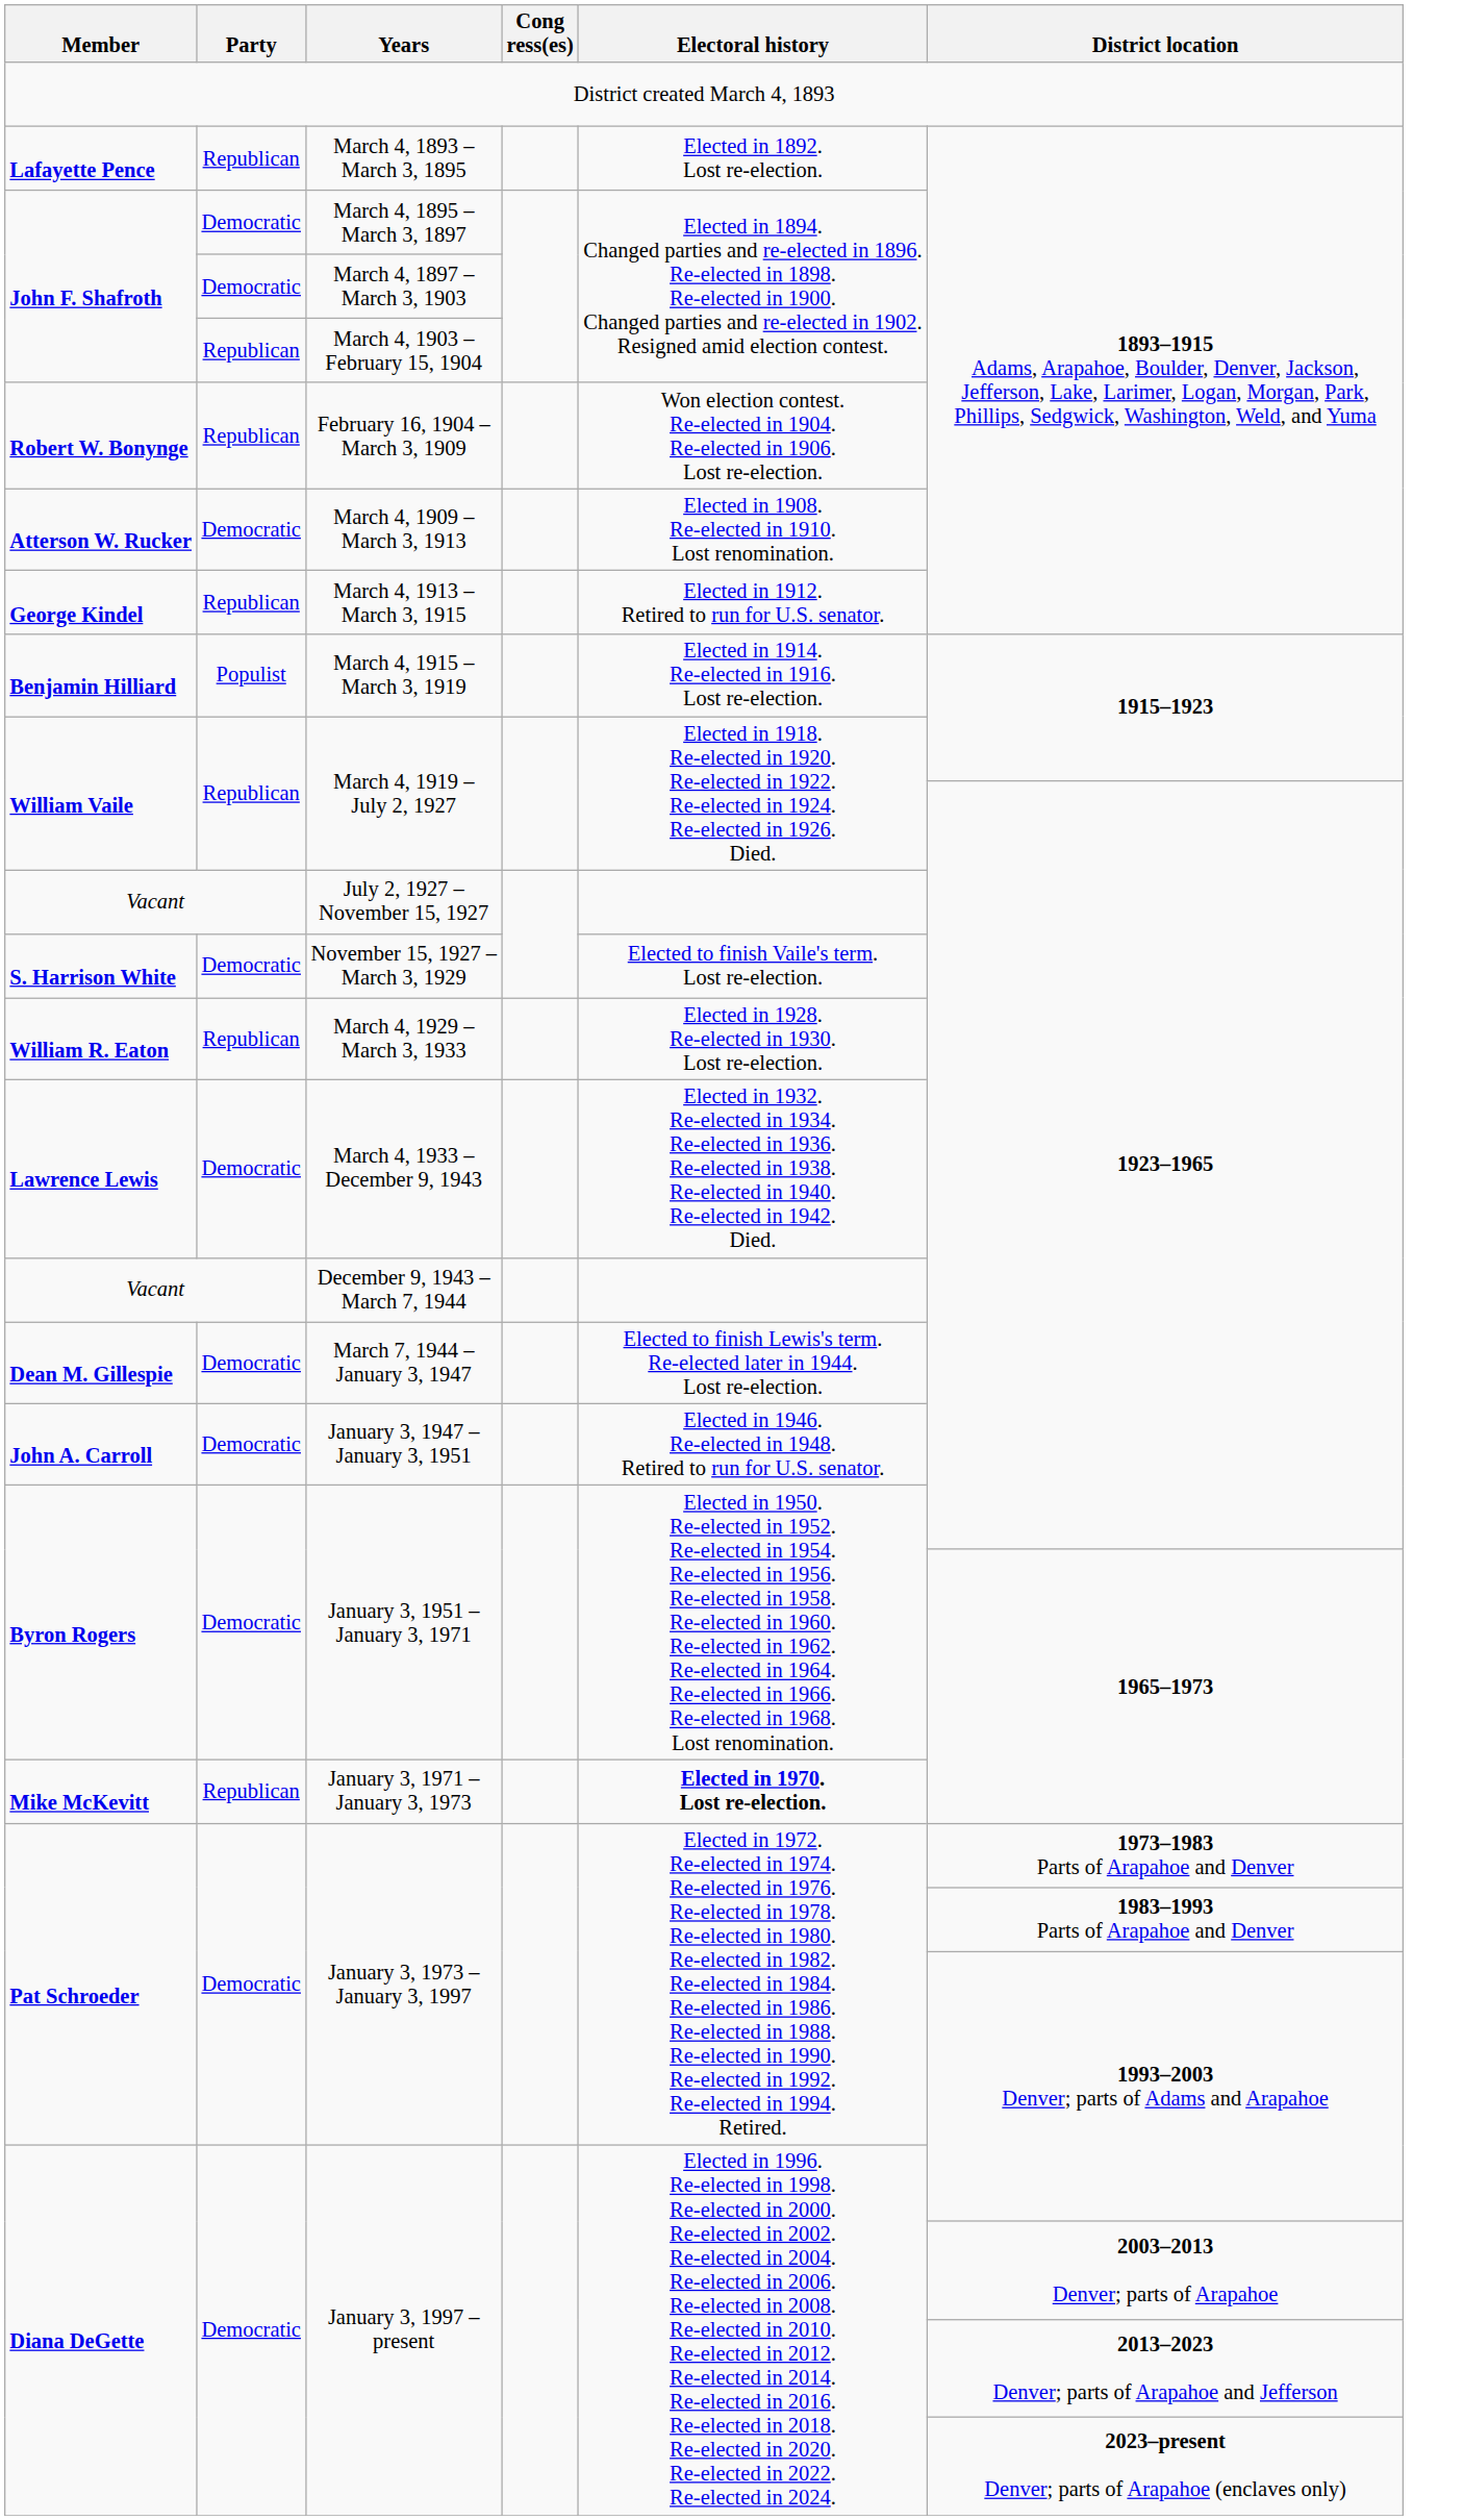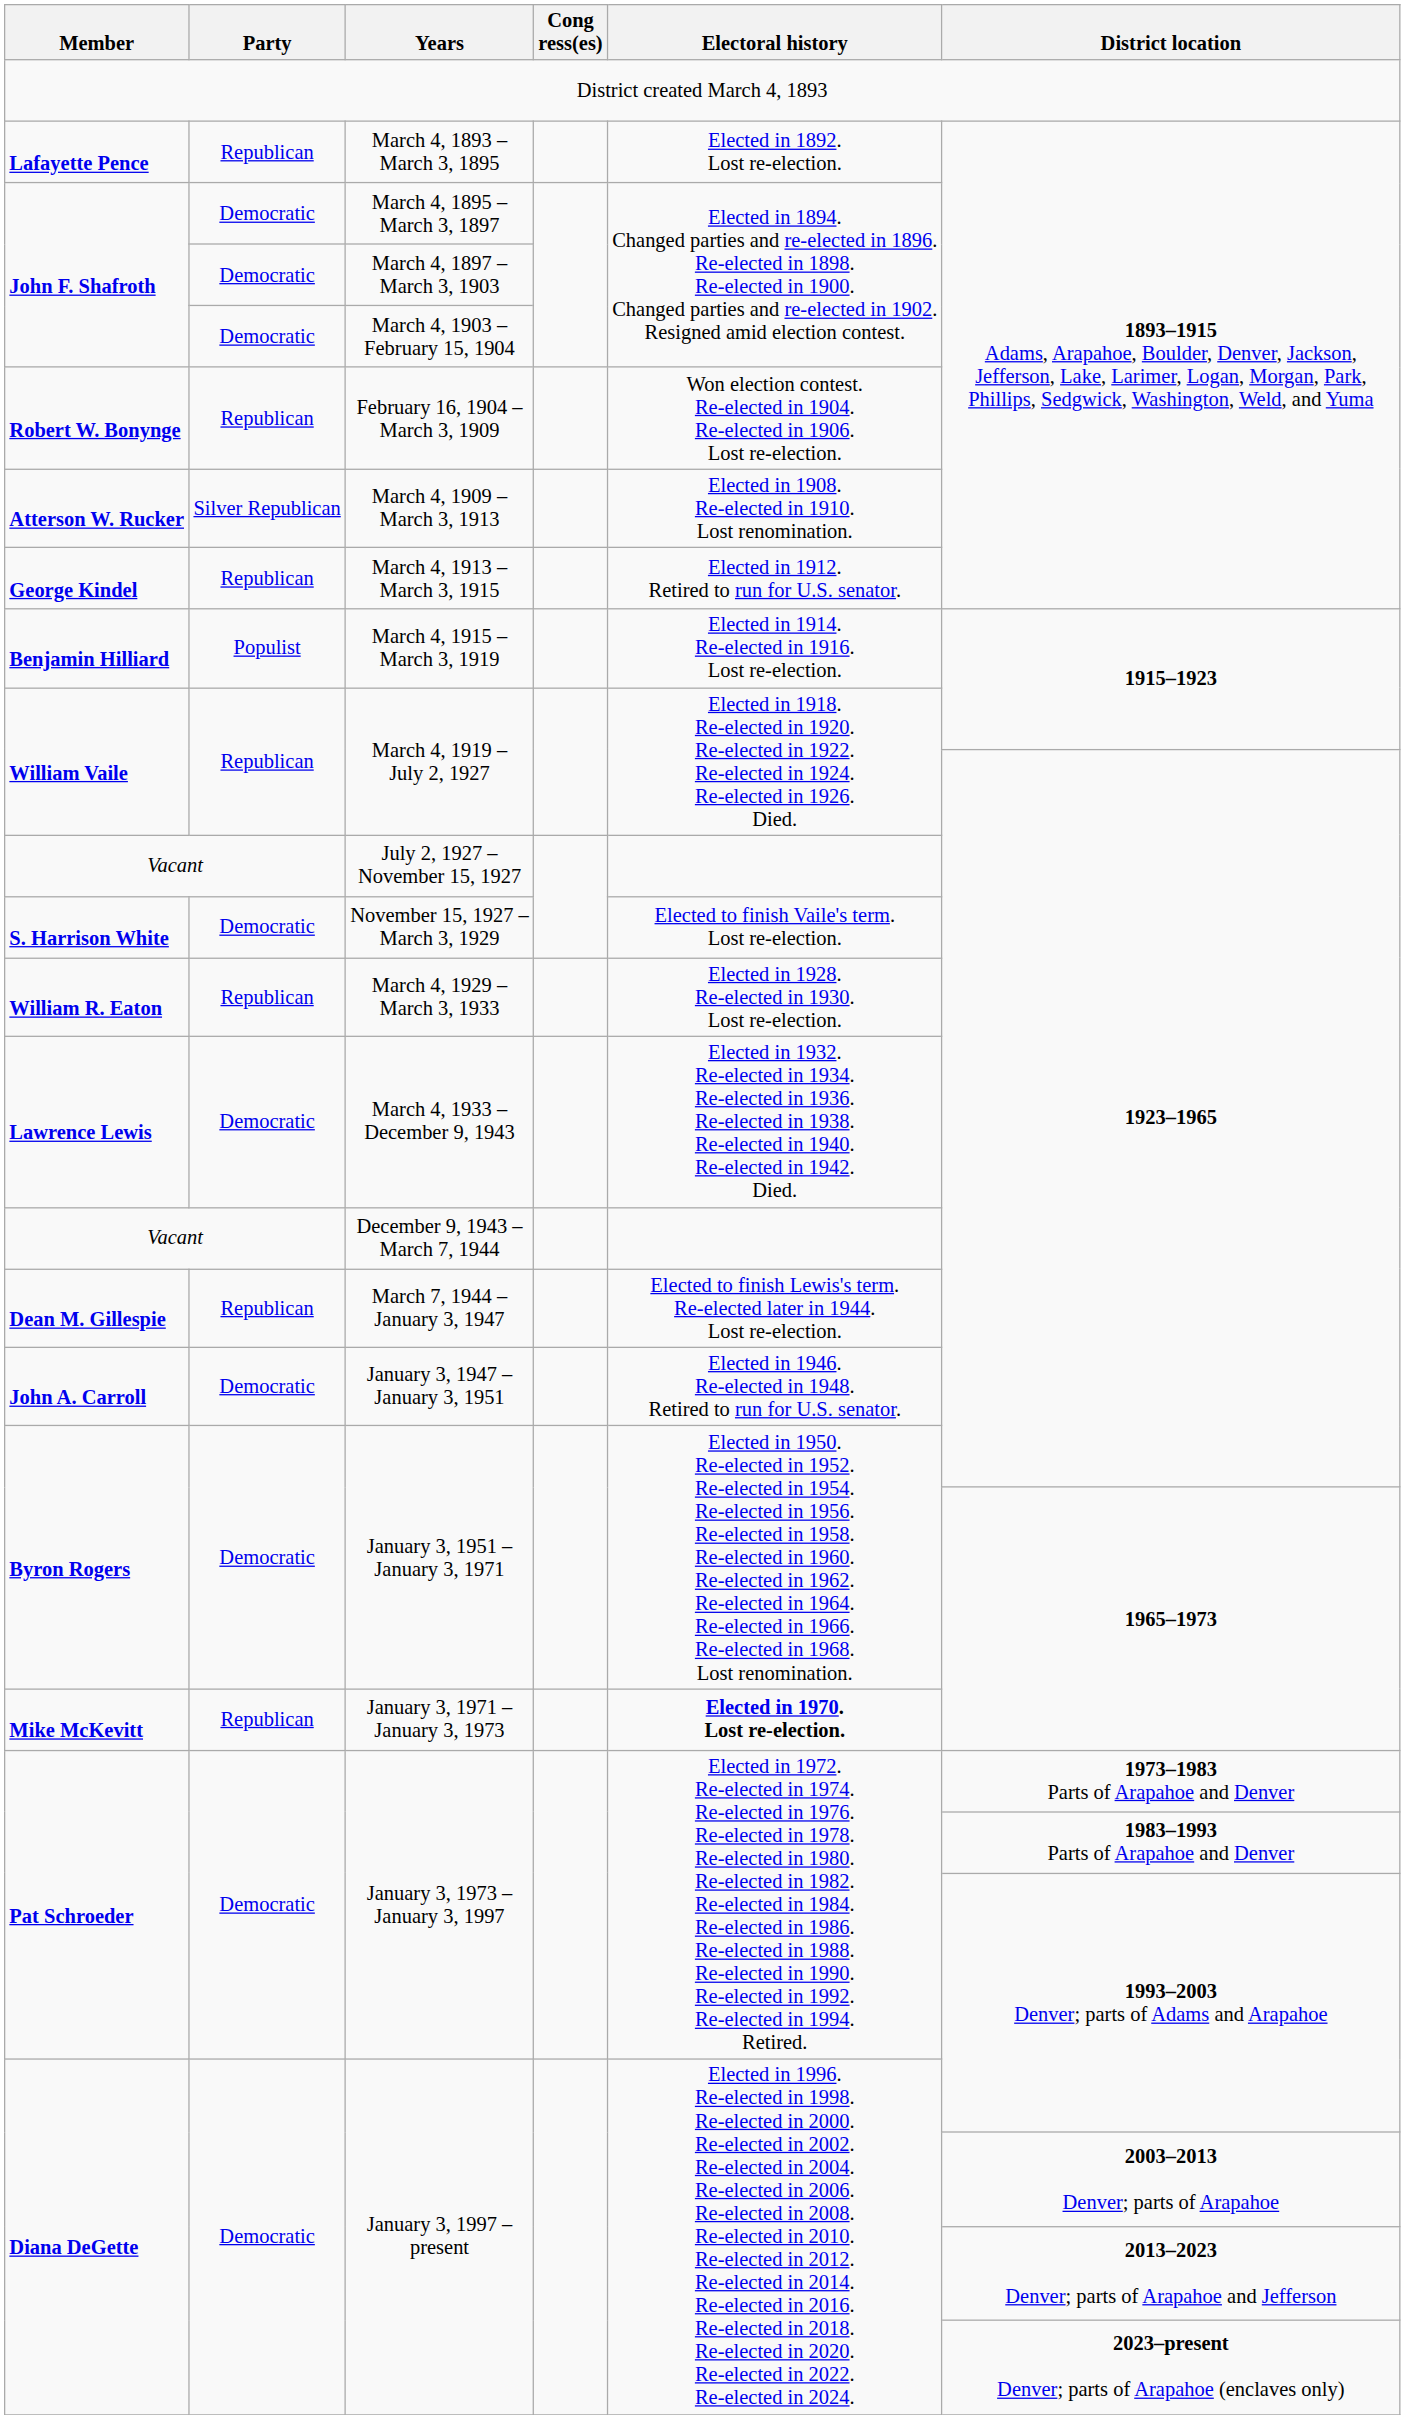 <table class="wikitable" style="text-align:center">
 <tr valign="bottom">
 <th>Member</th>
 <th>Party</th>
 <th>Years</th>
 <th>Cong<br>ress(es)</th>
 <th>Electoral history</th>
 <th width=350>District location</th>
 </tr>
 <tr style="height:3em">
 <td colspan=6>District created March 4, 1893</td>
 </tr>
 <tr style="height:3em">
 <td align="left"><br><strong><a href='#'>Lafayette Pence</a></strong><br></td>
 <td><a href='#'>Republican</a></td>
 <td nowrap="">March 4, 1893 –<br>March 3, 1895</td>
 <td></td>
 <td><a href='#'>Elected in 1892</a>.<br>Lost re-election.</td>
 <td rowspan=7><strong>1893–1915</strong><br><a href='#'>Adams</a>, <a href='#'>Arapahoe</a>, <a href='#'>Boulder</a>, <a href='#'>Denver</a>, <a href='#'>Jackson</a>, <a href='#'>Jefferson</a>, <a href='#'>Lake</a>, <a href='#'>Larimer</a>, <a href='#'>Logan</a>, <a href='#'>Morgan</a>, <a href='#'>Park</a>, <a href='#'>Phillips</a>, <a href='#'>Sedgwick</a>, <a href='#'>Washington</a>, <a href='#'>Weld</a>, and <a href='#'>Yuma</a></td>
 </tr>
 <tr style="height:3em">
 <td rowspan="3" align="left"><br><strong><a href='#'>John F. Shafroth</a></strong><br></td>
 <td><a href='#'>Democratic</a></td>
 <td nowrap="">March 4, 1895 –<br>March 3, 1897</td>
 <td rowspan="3"></td>
 <td rowspan="3"><a href='#'>Elected in 1894</a>.<br>Changed parties and <a href='#'>re-elected in 1896</a>.<br><a href='#'>Re-elected in 1898</a>.<br><a href='#'>Re-elected in 1900</a>.<br>Changed parties and <a href='#'>re-elected in 1902</a>.<br>Resigned amid election contest.</td>
 </tr>
 <tr style="height:3em">
 <td><a href='#'>Democratic</a></td>
 <td nowrap="">March 4, 1897 –<br>March 3, 1903</td>
 </tr>
 <tr style="height:3em">
-<td><a href='#'>Republican</a></td>
+<td><a href='#'>Democratic</a></td>
 <td nowrap="">March 4, 1903 –<br>February 15, 1904</td>
 </tr>
 <tr style="height:3em">
 <td align="left"><br><strong><a href='#'>Robert W. Bonynge</a></strong><br></td>
 <td><a href='#'>Republican</a></td>
 <td nowrap="">February 16, 1904 –<br>March 3, 1909</td>
 <td></td>
 <td>Won election contest.<br><a href='#'>Re-elected in 1904</a>.<br><a href='#'>Re-elected in 1906</a>.<br>Lost re-election.</td>
 </tr>
 <tr style="height:3em">
 <td align="left"><br><strong><a href='#'>Atterson W. Rucker</a></strong><br></td>
-<td><a href='#'>Democratic</a></td>
+<td><a href='#'>Silver Republican</a></td>
 <td nowrap="">March 4, 1909 –<br>March 3, 1913</td>
 <td></td>
 <td><a href='#'>Elected in 1908</a>.<br><a href='#'>Re-elected in 1910</a>.<br>Lost renomination.</td>
 </tr>
 <tr style="height:3em">
 <td align="left"><br><strong><a href='#'>George Kindel</a></strong><br></td>
 <td><a href='#'>Republican</a></td>
 <td nowrap="">March 4, 1913 –<br>March 3, 1915</td>
 <td></td>
 <td><a href='#'>Elected in 1912</a>.<br>Retired to <a href='#'>run for U.S. senator</a>.</td>
 </tr>
 <tr style="height:3em">
 <td align="left"><br><strong><a href='#'>Benjamin Hilliard</a></strong><br></td>
 <td><a href='#'>Populist</a></td>
 <td nowrap="">March 4, 1915 –<br>March 3, 1919</td>
 <td></td>
 <td><a href='#'>Elected in 1914</a>.<br><a href='#'>Re-elected in 1916</a>.<br>Lost re-election.</td>
 <td rowspan=2><strong>1915–1923</strong><br></td>
 </tr>
 <tr style="height:3em">
 <td rowspan=2 align="left"><br><strong><a href='#'>William Vaile</a></strong><br></td>
 <td rowspan=2 ><a href='#'>Republican</a></td>
 <td rowspan=2 nowrap="">March 4, 1919 –<br>July 2, 1927</td>
 <td rowspan=2></td>
 <td rowspan=2><a href='#'>Elected in 1918</a>.<br><a href='#'>Re-elected in 1920</a>.<br><a href='#'>Re-elected in 1922</a>.<br><a href='#'>Re-elected in 1924</a>.<br><a href='#'>Re-elected in 1926</a>.<br>Died.</td>
 </tr>
 <tr style="height:3em">
 <td rowspan=9><strong>1923–1965</strong><br></td>
 </tr>
 <tr style="height:3em">
 <td colspan="2"><em>Vacant</em></td>
 <td nowrap="">July 2, 1927 –<br>November 15, 1927</td>
 <td rowspan=2></td>
 </tr>
 <tr style="height:3em">
 <td align="left"><br><strong><a href='#'>S. Harrison White</a></strong><br></td>
 <td><a href='#'>Democratic</a></td>
 <td nowrap="">November 15, 1927 –<br>March 3, 1929</td>
 <td><a href='#'>Elected to finish Vaile's term</a>.<br>Lost re-election.</td>
 </tr>
 <tr style="height:3em">
 <td align="left"><br><strong><a href='#'>William R. Eaton</a></strong><br></td>
 <td><a href='#'>Republican</a></td>
 <td nowrap="">March 4, 1929 –<br>March 3, 1933</td>
 <td></td>
 <td><a href='#'>Elected in 1928</a>.<br><a href='#'>Re-elected in 1930</a>.<br>Lost re-election.</td>
 </tr>
 <tr style="height:3em">
 <td align="left"><br><strong><a href='#'>Lawrence Lewis</a></strong><br></td>
 <td><a href='#'>Democratic</a></td>
 <td nowrap="">March 4, 1933 –<br>December 9, 1943</td>
 <td></td>
 <td><a href='#'>Elected in 1932</a>.<br><a href='#'>Re-elected in 1934</a>.<br><a href='#'>Re-elected in 1936</a>.<br><a href='#'>Re-elected in 1938</a>.<br><a href='#'>Re-elected in 1940</a>.<br><a href='#'>Re-elected in 1942</a>.<br>Died.</td>
 </tr>
 <tr style="height:3em">
 <td colspan="2"><em>Vacant</em></td>
 <td nowrap="">December 9, 1943 –<br>March 7, 1944</td>
 <td></td>
 </tr>
 <tr style="height:3em">
 <td align="left"><br><strong><a href='#'>Dean M. Gillespie</a></strong><br></td>
-<td><a href='#'>Democratic</a></td>
+<td><a href='#'>Republican</a></td>
 <td nowrap="">March 7, 1944 –<br>January 3, 1947</td>
 <td></td>
 <td><a href='#'>Elected to finish Lewis's term</a>.<br><a href='#'>Re-elected later in 1944</a>.<br>Lost re-election.</td>
 </tr>
 <tr style="height:3em">
 <td align="left"><br><strong><a href='#'>John A. Carroll</a></strong><br></td>
 <td><a href='#'>Democratic</a></td>
 <td nowrap="">January 3, 1947 –<br>January 3, 1951</td>
 <td></td>
 <td><a href='#'>Elected in 1946</a>.<br><a href='#'>Re-elected in 1948</a>.<br>Retired to <a href='#'>run for U.S. senator</a>.</td>
 </tr>
 <tr style="height:3em">
 <td rowspan=2 align="left"><br><strong><a href='#'>Byron Rogers</a></strong><br></td>
 <td rowspan=2 ><a href='#'>Democratic</a></td>
 <td rowspan=2 nowrap="">January 3, 1951 –<br>January 3, 1971</td>
 <td rowspan=2></td>
 <td rowspan=2><a href='#'>Elected in 1950</a>.<br><a href='#'>Re-elected in 1952</a>.<br><a href='#'>Re-elected in 1954</a>.<br><a href='#'>Re-elected in 1956</a>.<br><a href='#'>Re-elected in 1958</a>.<br><a href='#'>Re-elected in 1960</a>.<br><a href='#'>Re-elected in 1962</a>.<br><a href='#'>Re-elected in 1964</a>.<br><a href='#'>Re-elected in 1966</a>.<br><a href='#'>Re-elected in 1968</a>.<br>Lost renomination.</td>
 </tr>
 <tr style="height:3em">
 <td rowspan=2><strong>1965–1973</strong><br></td>
 </tr>
 <tr style="height:3em">
 <td align="left"><br><strong><a href='#'>Mike McKevitt</a></strong><br></td>
 <td><a href='#'>Republican</a></td>
 <td nowrap="">January 3, 1971 –<br>January 3, 1973</td>
 <td></td>
 <td><strong><a href='#'>Elected in 1970</a>.<br>Lost re-election.</strong></td>
 </tr>
 <tr style="height:3em">
 <td rowspan=3 align="left"><br><strong><a href='#'>Pat Schroeder</a></strong><br></td>
 <td rowspan=3 ><a href='#'>Democratic</a></td>
 <td rowspan=3 nowrap="">January 3, 1973 –<br>January 3, 1997</td>
 <td rowspan=3></td>
 <td rowspan=3><a href='#'>Elected in 1972</a>.<br><a href='#'>Re-elected in 1974</a>.<br><a href='#'>Re-elected in 1976</a>.<br><a href='#'>Re-elected in 1978</a>.<br><a href='#'>Re-elected in 1980</a>.<br><a href='#'>Re-elected in 1982</a>.<br><a href='#'>Re-elected in 1984</a>.<br><a href='#'>Re-elected in 1986</a>.<br><a href='#'>Re-elected in 1988</a>.<br><a href='#'>Re-elected in 1990</a>.<br><a href='#'>Re-elected in 1992</a>.<br><a href='#'>Re-elected in 1994</a>.<br>Retired.</td>
 <td><strong>1973–1983</strong><br>Parts of <a href='#'>Arapahoe</a> and <a href='#'>Denver</a></td>
 </tr>
 <tr style="height:3em">
 <td><strong>1983–1993</strong><br>Parts of <a href='#'>Arapahoe</a> and <a href='#'>Denver</a></td>
 </tr>
 <tr style="height:3em">
 <td rowspan=2><strong>1993–2003</strong><br><a href='#'>Denver</a>; parts of <a href='#'>Adams</a> and <a href='#'>Arapahoe</a></td>
 </tr>
 <tr style="height:3em">
 <td rowspan=4 align="left"><br><strong><a href='#'>Diana DeGette</a></strong><br></td>
 <td rowspan=4 ><a href='#'>Democratic</a></td>
 <td rowspan=4 nowrap="">January 3, 1997 –<br>present</td>
 <td rowspan=4></td>
 <td rowspan=4><a href='#'>Elected in 1996</a>.<br><a href='#'>Re-elected in 1998</a>.<br><a href='#'>Re-elected in 2000</a>.<br><a href='#'>Re-elected in 2002</a>.<br><a href='#'>Re-elected in 2004</a>.<br><a href='#'>Re-elected in 2006</a>.<br><a href='#'>Re-elected in 2008</a>.<br><a href='#'>Re-elected in 2010</a>.<br><a href='#'>Re-elected in 2012</a>.<br><a href='#'>Re-elected in 2014</a>.<br><a href='#'>Re-elected in 2016</a>.<br><a href='#'>Re-elected in 2018</a>.<br><a href='#'>Re-elected in 2020</a>.<br><a href='#'>Re-elected in 2022</a>.<br><a href='#'>Re-elected in 2024</a>.</td>
 </tr>
 <tr style="height:3em">
 <td><strong>2003–2013</strong><br><br><a href='#'>Denver</a>; parts of <a href='#'>Arapahoe</a></td>
 </tr>
 <tr style="height:3em">
 <td><strong>2013–2023</strong><br><br><a href='#'>Denver</a>; parts of <a href='#'>Arapahoe</a> and <a href='#'>Jefferson</a></td>
 </tr>
 <tr style="height:3em">
 <td><strong>2023–present</strong><br><br><a href='#'>Denver</a>; parts of <a href='#'>Arapahoe</a> (enclaves only)</td>
 </tr>
 </table>
